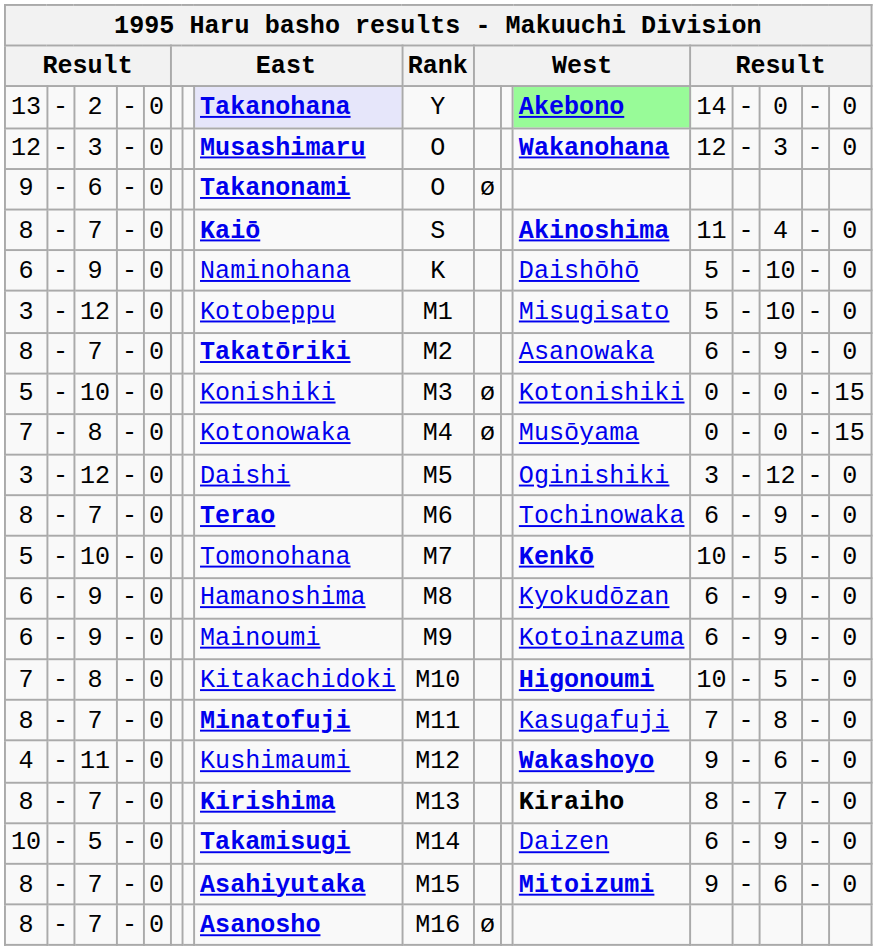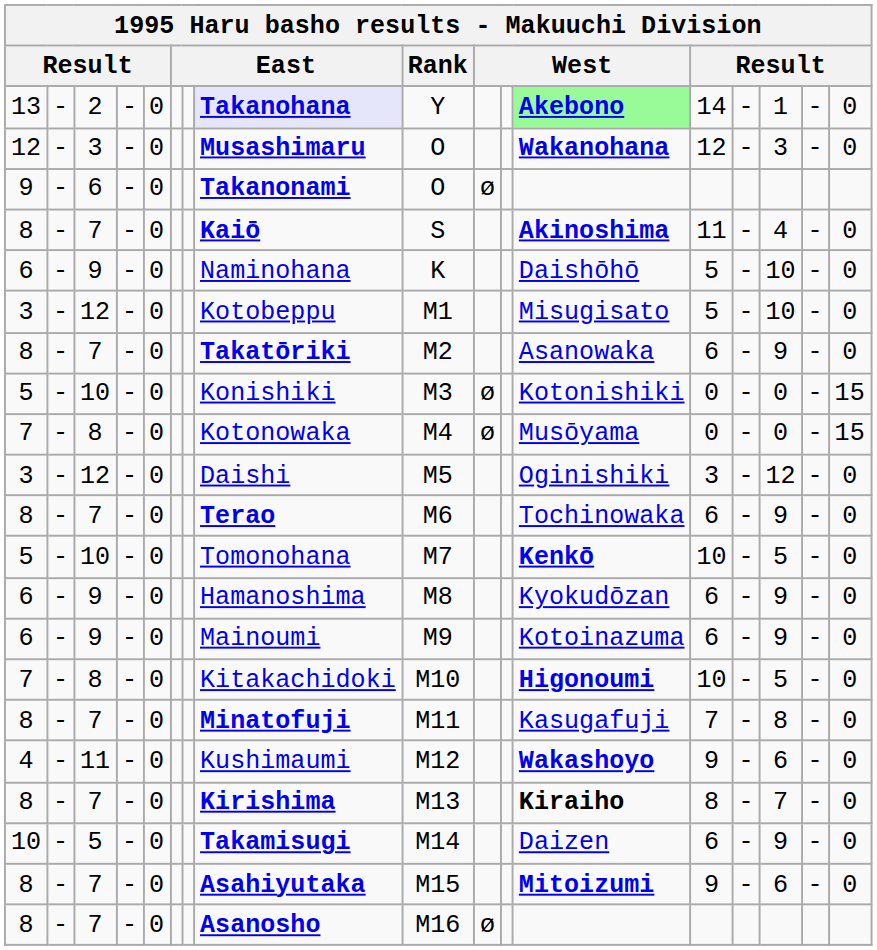 <table class="wikitable">
 <tr>
 <th colspan="17">1995 Haru basho results - Makuuchi Division</th>
 </tr>
 <tr>
 <th colspan="5">Result</th>
 <th colspan="3">East</th>
 <th>Rank</th>
 <th colspan="3">West</th>
 <th colspan="5">Result</th>
 </tr>
 <tr>
 <td align=center>13</td>
 <td align=center>-</td>
 <td align=center>2</td>
 <td align=center>-</td>
 <td align=center>0</td>
 <td align=center></td>
 <td align=center></td>
 <td style="background: lavender;"><strong><a href='#'>Takanohana</a></strong></td>
 <td align=center>Y</td>
 <td align=center></td>
 <td align=center></td>
 <td style="background: PaleGreen;"><strong><a href='#'>Akebono</a></strong></td>
 <td align=center>14</td>
 <td align=center>-</td>
-<td align=center>0</td>
+<td align=center>1</td>
 <td align=center>-</td>
 <td align=center>0</td>
 </tr>
 <tr>
 <td align=center>12</td>
 <td align=center>-</td>
 <td align=center>3</td>
 <td align=center>-</td>
 <td align=center>0</td>
 <td align=center></td>
 <td align=center></td>
 <td><strong><a href='#'>Musashimaru</a></strong></td>
 <td align=center>O</td>
 <td align=center></td>
 <td align=center></td>
 <td><strong><a href='#'>Wakanohana</a></strong></td>
 <td align=center>12</td>
 <td align=center>-</td>
 <td align=center>3</td>
 <td align=center>-</td>
 <td align=center>0</td>
 </tr>
 <tr>
 <td align=center>9</td>
 <td align=center>-</td>
 <td align=center>6</td>
 <td align=center>-</td>
 <td align=center>0</td>
 <td align=center></td>
 <td align=center></td>
 <td><strong><a href='#'>Takanonami</a></strong></td>
 <td align=center>O</td>
 <td align=center>ø</td>
 <td align=center></td>
 <td></td>
 <td align=center></td>
 <td align=center></td>
 <td align=center></td>
 <td align=center></td>
 <td align=center></td>
 </tr>
 <tr>
 <td align=center>8</td>
 <td align=center>-</td>
 <td align=center>7</td>
 <td align=center>-</td>
 <td align=center>0</td>
 <td align=center></td>
 <td align=center></td>
 <td><strong><a href='#'>Kaiō</a></strong></td>
 <td align=center>S</td>
 <td align=center></td>
 <td align=center></td>
 <td><strong><a href='#'>Akinoshima</a></strong></td>
 <td align=center>11</td>
 <td align=center>-</td>
 <td align=center>4</td>
 <td align=center>-</td>
 <td align=center>0</td>
 </tr>
 <tr>
 <td align=center>6</td>
 <td align=center>-</td>
 <td align=center>9</td>
 <td align=center>-</td>
 <td align=center>0</td>
 <td align=center></td>
 <td align=center></td>
 <td><a href='#'>Naminohana</a></td>
 <td align=center>K</td>
 <td align=center></td>
 <td align=center></td>
 <td><a href='#'>Daishōhō</a></td>
 <td align=center>5</td>
 <td align=center>-</td>
 <td align=center>10</td>
 <td align=center>-</td>
 <td align=center>0</td>
 </tr>
 <tr>
 <td align=center>3</td>
 <td align=center>-</td>
 <td align=center>12</td>
 <td align=center>-</td>
 <td align=center>0</td>
 <td align=center></td>
 <td align=center></td>
 <td><a href='#'>Kotobeppu</a></td>
 <td align=center>M1</td>
 <td align=center></td>
 <td align=center></td>
 <td><a href='#'>Misugisato</a></td>
 <td align=center>5</td>
 <td align=center>-</td>
 <td align=center>10</td>
 <td align=center>-</td>
 <td align=center>0</td>
 </tr>
 <tr>
 <td align=center>8</td>
 <td align=center>-</td>
 <td align=center>7</td>
 <td align=center>-</td>
 <td align=center>0</td>
 <td align=center></td>
 <td align=center></td>
 <td><strong><a href='#'>Takatōriki</a></strong></td>
 <td align=center>M2</td>
 <td align=center></td>
 <td align=center></td>
 <td><a href='#'>Asanowaka</a></td>
 <td align=center>6</td>
 <td align=center>-</td>
 <td align=center>9</td>
 <td align=center>-</td>
 <td align=center>0</td>
 </tr>
 <tr>
 <td align=center>5</td>
 <td align=center>-</td>
 <td align=center>10</td>
 <td align=center>-</td>
 <td align=center>0</td>
 <td align=center></td>
 <td align=center></td>
 <td><a href='#'>Konishiki</a></td>
 <td align=center>M3</td>
 <td align=center>ø</td>
 <td align=center></td>
 <td><a href='#'>Kotonishiki</a></td>
 <td align=center>0</td>
 <td align=center>-</td>
 <td align=center>0</td>
 <td align=center>-</td>
 <td align=center>15</td>
 </tr>
 <tr>
 <td align=center>7</td>
 <td align=center>-</td>
 <td align=center>8</td>
 <td align=center>-</td>
 <td align=center>0</td>
 <td align=center></td>
 <td align=center></td>
 <td><a href='#'>Kotonowaka</a></td>
 <td align=center>M4</td>
 <td align=center>ø</td>
 <td align=center></td>
 <td><a href='#'>Musōyama</a></td>
 <td align=center>0</td>
 <td align=center>-</td>
 <td align=center>0</td>
 <td align=center>-</td>
 <td align=center>15</td>
 </tr>
 <tr>
 <td align=center>3</td>
 <td align=center>-</td>
 <td align=center>12</td>
 <td align=center>-</td>
 <td align=center>0</td>
 <td align=center></td>
 <td align=center></td>
 <td><a href='#'>Daishi</a></td>
 <td align=center>M5</td>
 <td align=center></td>
 <td align=center></td>
 <td><a href='#'>Oginishiki</a></td>
 <td align=center>3</td>
 <td align=center>-</td>
 <td align=center>12</td>
 <td align=center>-</td>
 <td align=center>0</td>
 </tr>
 <tr>
 <td align=center>8</td>
 <td align=center>-</td>
 <td align=center>7</td>
 <td align=center>-</td>
 <td align=center>0</td>
 <td align=center></td>
 <td align=center></td>
 <td><strong><a href='#'>Terao</a></strong></td>
 <td align=center>M6</td>
 <td align=center></td>
 <td align=center></td>
 <td><a href='#'>Tochinowaka</a></td>
 <td align=center>6</td>
 <td align=center>-</td>
 <td align=center>9</td>
 <td align=center>-</td>
 <td align=center>0</td>
 </tr>
 <tr>
 <td align=center>5</td>
 <td align=center>-</td>
 <td align=center>10</td>
 <td align=center>-</td>
 <td align=center>0</td>
 <td align=center></td>
 <td align=center></td>
 <td><a href='#'>Tomonohana</a></td>
 <td align=center>M7</td>
 <td align=center></td>
 <td align=center></td>
 <td><strong><a href='#'>Kenkō</a></strong></td>
 <td align=center>10</td>
 <td align=center>-</td>
 <td align=center>5</td>
 <td align=center>-</td>
 <td align=center>0</td>
 </tr>
 <tr>
 <td align=center>6</td>
 <td align=center>-</td>
 <td align=center>9</td>
 <td align=center>-</td>
 <td align=center>0</td>
 <td align=center></td>
 <td align=center></td>
 <td><a href='#'>Hamanoshima</a></td>
 <td align=center>M8</td>
 <td align=center></td>
 <td align=center></td>
 <td><a href='#'>Kyokudōzan</a></td>
 <td align=center>6</td>
 <td align=center>-</td>
 <td align=center>9</td>
 <td align=center>-</td>
 <td align=center>0</td>
 </tr>
 <tr>
 <td align=center>6</td>
 <td align=center>-</td>
 <td align=center>9</td>
 <td align=center>-</td>
 <td align=center>0</td>
 <td align=center></td>
 <td align=center></td>
 <td><a href='#'>Mainoumi</a></td>
 <td align=center>M9</td>
 <td align=center></td>
 <td align=center></td>
 <td><a href='#'>Kotoinazuma</a></td>
 <td align=center>6</td>
 <td align=center>-</td>
 <td align=center>9</td>
 <td align=center>-</td>
 <td align=center>0</td>
 </tr>
 <tr>
 <td align=center>7</td>
 <td align=center>-</td>
 <td align=center>8</td>
 <td align=center>-</td>
 <td align=center>0</td>
 <td align=center></td>
 <td align=center></td>
 <td><a href='#'>Kitakachidoki</a></td>
 <td align=center>M10</td>
 <td align=center></td>
 <td align=center></td>
 <td><strong><a href='#'>Higonoumi</a></strong></td>
 <td align=center>10</td>
 <td align=center>-</td>
 <td align=center>5</td>
 <td align=center>-</td>
 <td align=center>0</td>
 </tr>
 <tr>
 <td align=center>8</td>
 <td align=center>-</td>
 <td align=center>7</td>
 <td align=center>-</td>
 <td align=center>0</td>
 <td align=center></td>
 <td align=center></td>
 <td><strong><a href='#'>Minatofuji</a></strong></td>
 <td align=center>M11</td>
 <td align=center></td>
 <td align=center></td>
 <td><a href='#'>Kasugafuji</a></td>
 <td align=center>7</td>
 <td align=center>-</td>
 <td align=center>8</td>
 <td align=center>-</td>
 <td align=center>0</td>
 </tr>
 <tr>
 <td align=center>4</td>
 <td align=center>-</td>
 <td align=center>11</td>
 <td align=center>-</td>
 <td align=center>0</td>
 <td align=center></td>
 <td align=center></td>
 <td><a href='#'>Kushimaumi</a></td>
 <td align=center>M12</td>
 <td align=center></td>
 <td align=center></td>
 <td><strong><a href='#'>Wakashoyo</a></strong></td>
 <td align=center>9</td>
 <td align=center>-</td>
 <td align=center>6</td>
 <td align=center>-</td>
 <td align=center>0</td>
 </tr>
 <tr>
 <td align=center>8</td>
 <td align=center>-</td>
 <td align=center>7</td>
 <td align=center>-</td>
 <td align=center>0</td>
 <td align=center></td>
 <td align=center></td>
 <td><strong><a href='#'>Kirishima</a></strong></td>
 <td align=center>M13</td>
 <td align=center></td>
 <td align=center></td>
 <td><strong>Kiraiho</strong></td>
 <td align=center>8</td>
 <td align=center>-</td>
 <td align=center>7</td>
 <td align=center>-</td>
 <td align=center>0</td>
 </tr>
 <tr>
 <td align=center>10</td>
 <td align=center>-</td>
 <td align=center>5</td>
 <td align=center>-</td>
 <td align=center>0</td>
 <td align=center></td>
 <td align=center></td>
 <td><strong><a href='#'>Takamisugi</a></strong></td>
 <td align=center>M14</td>
 <td align=center></td>
 <td align=center></td>
 <td><a href='#'>Daizen</a></td>
 <td align=center>6</td>
 <td align=center>-</td>
 <td align=center>9</td>
 <td align=center>-</td>
 <td align=center>0</td>
 </tr>
 <tr>
 <td align=center>8</td>
 <td align=center>-</td>
 <td align=center>7</td>
 <td align=center>-</td>
 <td align=center>0</td>
 <td align=center></td>
 <td align=center></td>
 <td><strong><a href='#'>Asahiyutaka</a></strong></td>
 <td align=center>M15</td>
 <td align=center></td>
 <td align=center></td>
 <td><strong><a href='#'>Mitoizumi</a></strong></td>
 <td align=center>9</td>
 <td align=center>-</td>
 <td align=center>6</td>
 <td align=center>-</td>
 <td align=center>0</td>
 </tr>
 <tr>
 <td align=center>8</td>
 <td align=center>-</td>
 <td align=center>7</td>
 <td align=center>-</td>
 <td align=center>0</td>
 <td align=center></td>
 <td align=center></td>
 <td><strong><a href='#'>Asanosho</a></strong></td>
 <td align=center>M16</td>
 <td align=center>ø</td>
 <td align=center></td>
 <td></td>
 <td align=center></td>
 <td align=center></td>
 <td align=center></td>
 <td align=center></td>
 <td align=center></td>
 </tr>
 </table>
